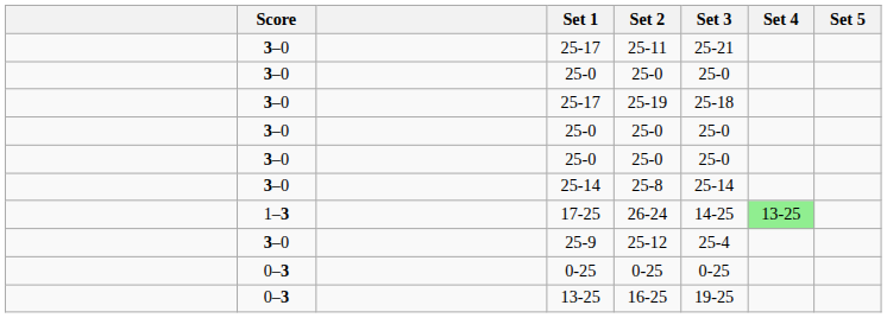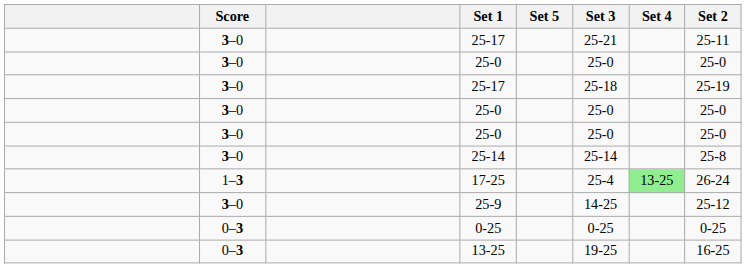 <table class="wikitable" style="text-align: center; font-size:90% ">
 <tr>
 <th align="right" width="190"></th>
 <th width="60">Score</th>
 <th align="left" width="190"></th>
 <th width="50">Set 1</th>
-<th width="50">Set 2</th>
+<th width="50">Set 5</th>
 <th width="50">Set 3</th>
 <th width="50">Set 4</th>
-<th width="50">Set 5</th>
+<th width="50">Set 2</th>
 </tr>
 <tr>
 <td align=right></td>
 <td align=center><strong>3</strong>–0</td>
 <td align=left></td>
 <td>25-17</td>
-<td>25-11</td>
+<td></td>
 <td>25-21</td>
 <td></td>
-<td></td>
+<td>25-11</td>
 </tr>
 <tr>
 <td align=right></td>
 <td align=center><strong>3</strong>–0</td>
 <td align=left></td>
 <td>25-0</td>
-<td>25-0</td>
+<td></td>
 <td>25-0</td>
 <td></td>
-<td></td>
+<td>25-0</td>
 </tr>
 <tr>
 <td align=right></td>
 <td align=center><strong>3</strong>–0</td>
 <td align=left></td>
 <td>25-17</td>
-<td>25-19</td>
+<td></td>
 <td>25-18</td>
 <td></td>
-<td></td>
+<td>25-19</td>
 </tr>
 <tr>
 <td align=right></td>
 <td align=center><strong>3</strong>–0</td>
 <td align=left></td>
 <td>25-0</td>
-<td>25-0</td>
+<td></td>
 <td>25-0</td>
 <td></td>
-<td></td>
+<td>25-0</td>
 </tr>
 <tr>
 <td align=right></td>
 <td align=center><strong>3</strong>–0</td>
 <td align=left></td>
 <td>25-0</td>
-<td>25-0</td>
+<td></td>
 <td>25-0</td>
 <td></td>
-<td></td>
+<td>25-0</td>
 </tr>
 <tr>
 <td align=right></td>
 <td align=center><strong>3</strong>–0</td>
 <td align=left></td>
 <td>25-14</td>
-<td>25-8</td>
+<td></td>
 <td>25-14</td>
 <td></td>
-<td></td>
+<td>25-8</td>
 </tr>
 <tr>
 <td align=right></td>
 <td align=center>1–<strong>3</strong></td>
 <td align=left></td>
 <td>17-25</td>
+<td></td>
+<td>25-4</td>
+<td style="background: lightgreen;">13-25</td>
 <td>26-24</td>
-<td>14-25</td>
-<td style="background: lightgreen;">13-25</td>
-<td></td>
 </tr>
 <tr>
 <td align=right></td>
 <td align=center><strong>3</strong>–0</td>
 <td align=left></td>
 <td>25-9</td>
+<td></td>
+<td>14-25</td>
+<td></td>
 <td>25-12</td>
-<td>25-4</td>
-<td></td>
-<td></td>
 </tr>
 <tr>
 <td align=right></td>
 <td align=center>0–<strong>3</strong></td>
 <td align=left></td>
 <td>0-25</td>
-<td>0-25</td>
+<td></td>
 <td>0-25</td>
 <td></td>
-<td></td>
+<td>0-25</td>
 </tr>
 <tr>
 <td align=right></td>
 <td align=center>0–<strong>3</strong></td>
 <td align=left></td>
 <td>13-25</td>
-<td>16-25</td>
+<td></td>
 <td>19-25</td>
 <td></td>
-<td></td>
+<td>16-25</td>
 </tr>
 </table>
